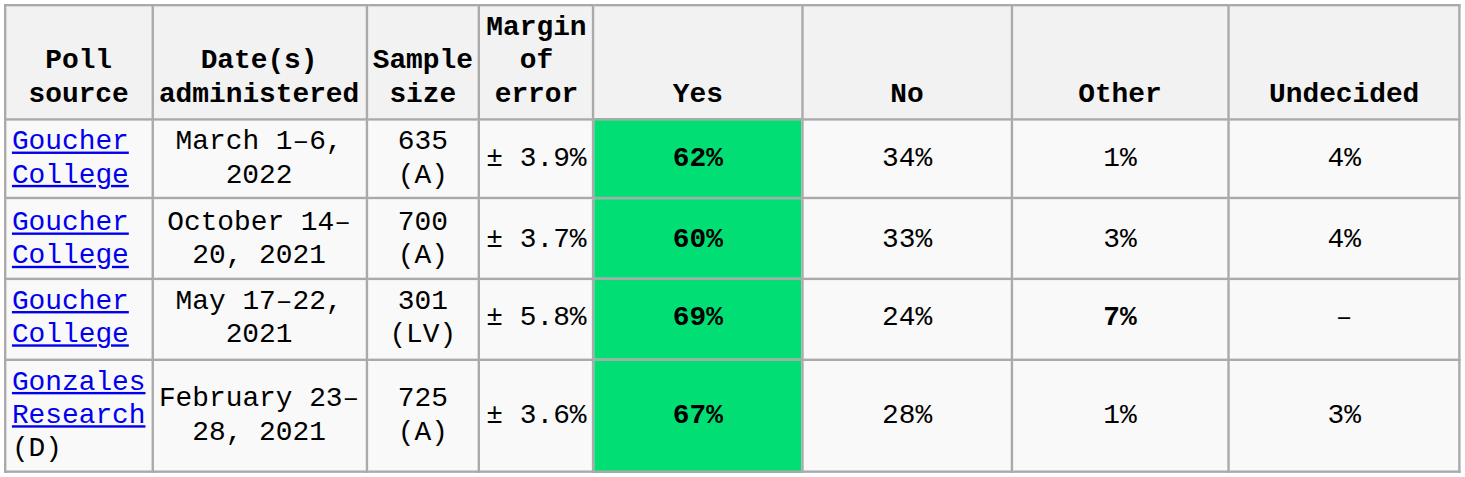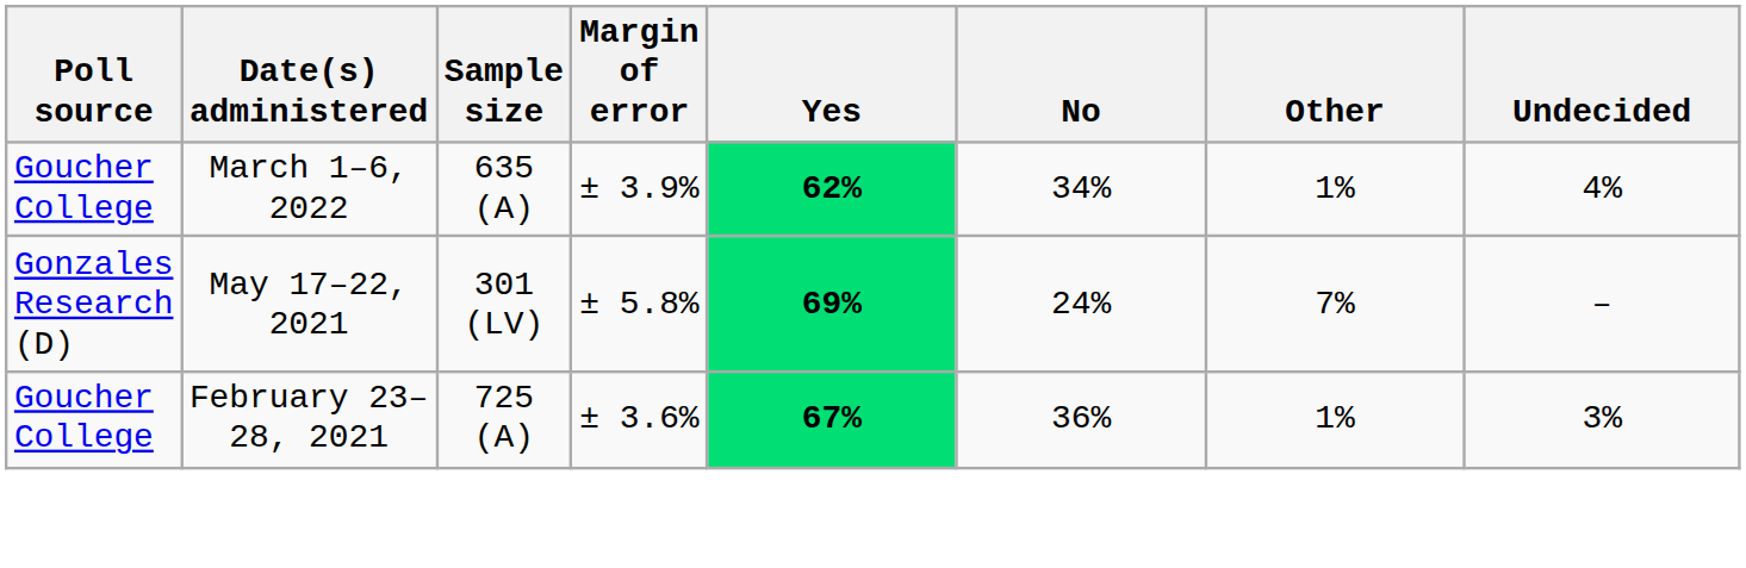 <table class="wikitable" style="font-size:90%;text-align:center;">
 <tr valign=bottom>
 <th>Poll source</th>
 <th>Date(s)<br>administered</th>
 <th>Sample<br>size</th>
 <th>Margin<br>of error</th>
 <th style="width:100px;">Yes</th>
 <th style="width:100px;">No</th>
 <th style="width:100px;">Other</th>
 <th style="width:100px;">Undecided</th>
 </tr>
 <tr>
 <td style="text-align:left;"><a href='#'>Goucher College</a></td>
 <td>March 1–6, 2022</td>
 <td>635 (A)</td>
 <td>± 3.9%</td>
 <td style="background: rgb(1,223,116);"><strong>62%</strong></td>
 <td>34%</td>
 <td>1%</td>
 <td>4%</td>
 </tr>
 <tr>
-<td style="text-align:left;"><a href='#'>Goucher College</a></td>
-<td>October 14–20, 2021</td>
-<td>700 (A)</td>
-<td>± 3.7%</td>
-<td style="background: rgb(1,223,116);"><strong>60%</strong></td>
-<td>33%</td>
-<td>3%</td>
-<td>4%</td>
-</tr>
-<tr>
-<td style="text-align:left;"><a href='#'>Goucher College</a></td>
+<td style="text-align:left;"><a href='#'>Gonzales Research</a> (D)</td>
 <td>May 17–22, 2021</td>
 <td>301 (LV)</td>
 <td>± 5.8%</td>
 <td style="background: rgb(1,223,116);"><strong>69%</strong></td>
 <td>24%</td>
-<td><strong>7%</strong></td>
+<td>7%</td>
 <td>–</td>
 </tr>
 <tr>
-<td style="text-align:left;"><a href='#'>Gonzales Research</a> (D)</td>
+<td style="text-align:left;"><a href='#'>Goucher College</a></td>
 <td>February 23–28, 2021</td>
 <td>725 (A)</td>
 <td>± 3.6%</td>
 <td style="background: rgb(1,223,116);"><strong>67%</strong></td>
-<td>28%</td>
+<td>36%</td>
 <td>1%</td>
 <td>3%</td>
 </tr>
 </table>
